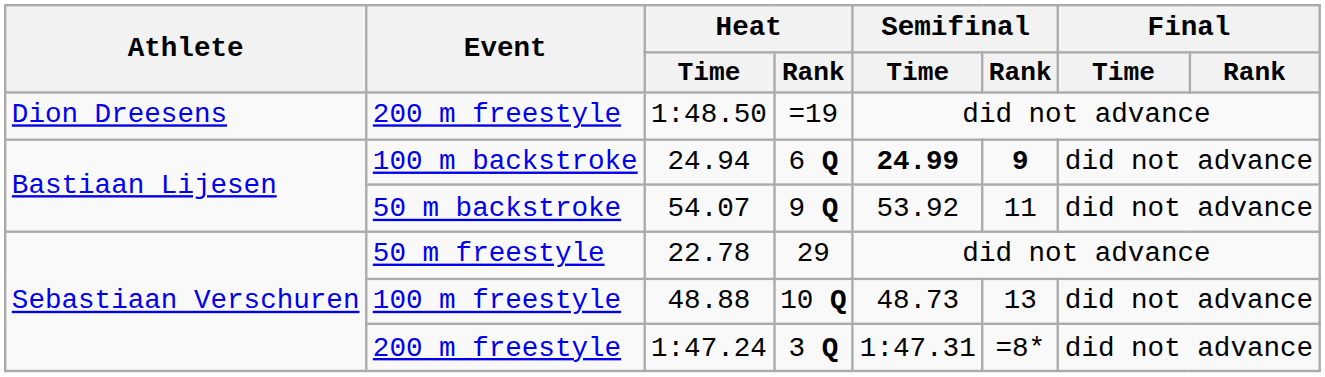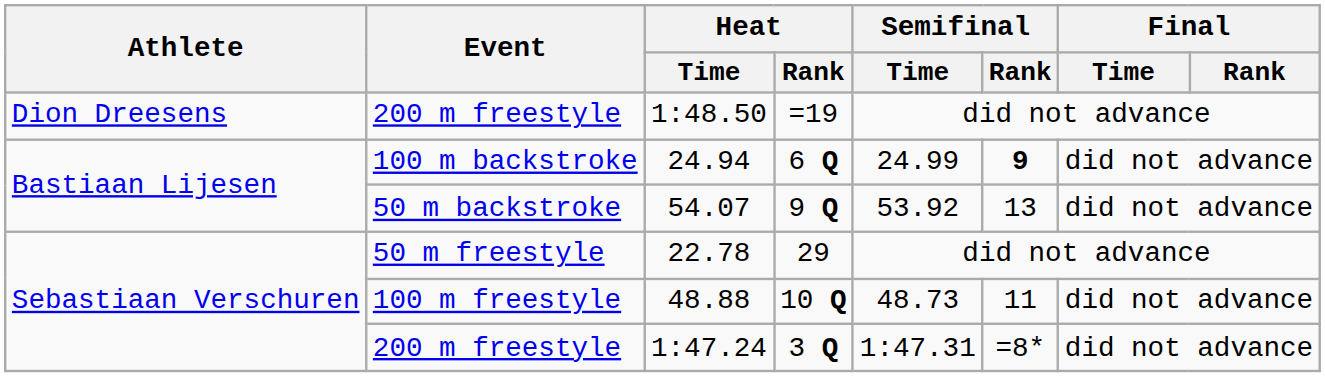 <table class=wikitable style="font-size:90%">
 <tr>
 <th rowspan="2">Athlete</th>
 <th rowspan="2">Event</th>
 <th colspan="2">Heat</th>
 <th colspan="2">Semifinal</th>
 <th colspan="2">Final</th>
 </tr>
 <tr style="font-size:95%">
 <th>Time</th>
 <th>Rank</th>
 <th>Time</th>
 <th>Rank</th>
 <th>Time</th>
 <th>Rank</th>
 </tr>
 <tr align=center>
 <td align=left><a href='#'>Dion Dreesens</a></td>
 <td align=left><a href='#'>200 m freestyle</a></td>
 <td>1:48.50</td>
 <td>=19</td>
 <td colspan=4>did not advance</td>
 </tr>
 <tr align=center>
 <td align=left rowspan=2><a href='#'>Bastiaan Lijesen</a></td>
 <td align=left><a href='#'>100 m backstroke</a></td>
 <td>24.94</td>
 <td>6 <strong>Q</strong></td>
-<td><strong>24.99</strong></td>
+<td>24.99</td>
 <td><strong>9</strong></td>
 <td colspan=2>did not advance</td>
 </tr>
 <tr align=center>
 <td align=left><a href='#'>50 m backstroke</a></td>
 <td>54.07</td>
 <td>9 <strong>Q</strong></td>
 <td>53.92</td>
-<td>11</td>
+<td>13</td>
 <td colspan=2>did not advance</td>
 </tr>
 <tr align=center>
 <td align=left rowspan=3><a href='#'>Sebastiaan Verschuren</a></td>
 <td align=left><a href='#'>50 m freestyle</a></td>
 <td>22.78</td>
 <td>29</td>
 <td colspan=4>did not advance</td>
 </tr>
 <tr align=center>
 <td align=left><a href='#'>100 m freestyle</a></td>
 <td>48.88</td>
 <td>10 <strong>Q</strong></td>
 <td>48.73</td>
-<td>13</td>
+<td>11</td>
 <td colspan=2>did not advance</td>
 </tr>
 <tr align=center>
 <td align=left><a href='#'>200 m freestyle</a></td>
 <td>1:47.24</td>
 <td>3 <strong>Q</strong></td>
 <td>1:47.31</td>
 <td>=8*</td>
 <td colspan=2>did not advance</td>
 </tr>
 </table>
